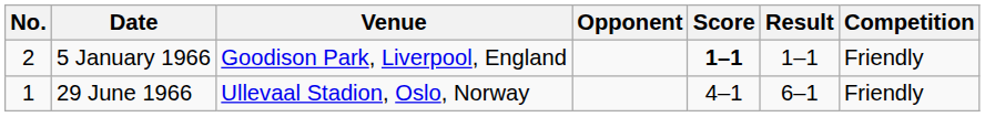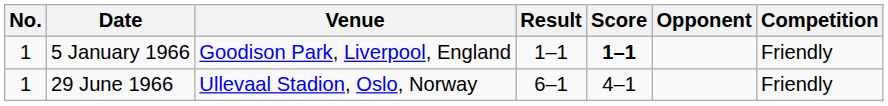 <table class="wikitable sortable">
 <tr>
 <th scope="col">No.</th>
 <th scope="col">Date</th>
 <th scope="col">Venue</th>
+<th scope="col">Result</th>
+<th scope="col">Score</th>
 <th scope="col">Opponent</th>
-<th scope="col">Score</th>
-<th scope="col">Result</th>
 <th scope="col">Competition</th>
 </tr>
 <tr>
-<td align="center">2</td>
+<td align="center">1</td>
 <td>5 January 1966</td>
 <td><a href='#'>Goodison Park</a>, <a href='#'>Liverpool</a>, England</td>
+<td align="center">1–1</td>
+<td align="center"><strong>1–1</strong></td>
 <td></td>
-<td align="center"><strong>1–1</strong></td>
-<td align="center">1–1</td>
 <td>Friendly</td>
 </tr>
 <tr>
 <td align="center">1</td>
 <td>29 June 1966</td>
 <td><a href='#'>Ullevaal Stadion</a>, <a href='#'>Oslo</a>, Norway</td>
+<td align="center">6–1</td>
+<td align="center">4–1</td>
 <td></td>
-<td align="center">4–1</td>
-<td align="center">6–1</td>
 <td>Friendly</td>
 </tr>
 </table>
